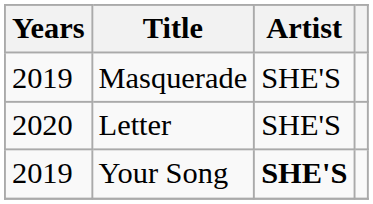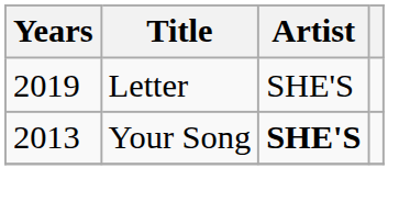 <table class="wikitable">
 <tr>
 <th>Years</th>
 <th>Title</th>
 <th>Artist</th>
 <th></th>
 </tr>
 <tr>
 <td>2019</td>
-<td>Masquerade</td>
-<td>SHE'S</td>
-<td></td>
-</tr>
-<tr>
-<td>2020</td>
 <td>Letter</td>
 <td>SHE'S</td>
 <td></td>
 </tr>
 <tr>
-<td>2019</td>
+<td>2013</td>
 <td>Your Song</td>
 <td><strong>SHE'S</strong></td>
 <td></td>
 </tr>
 <tr>
 </tr>
 </table>
